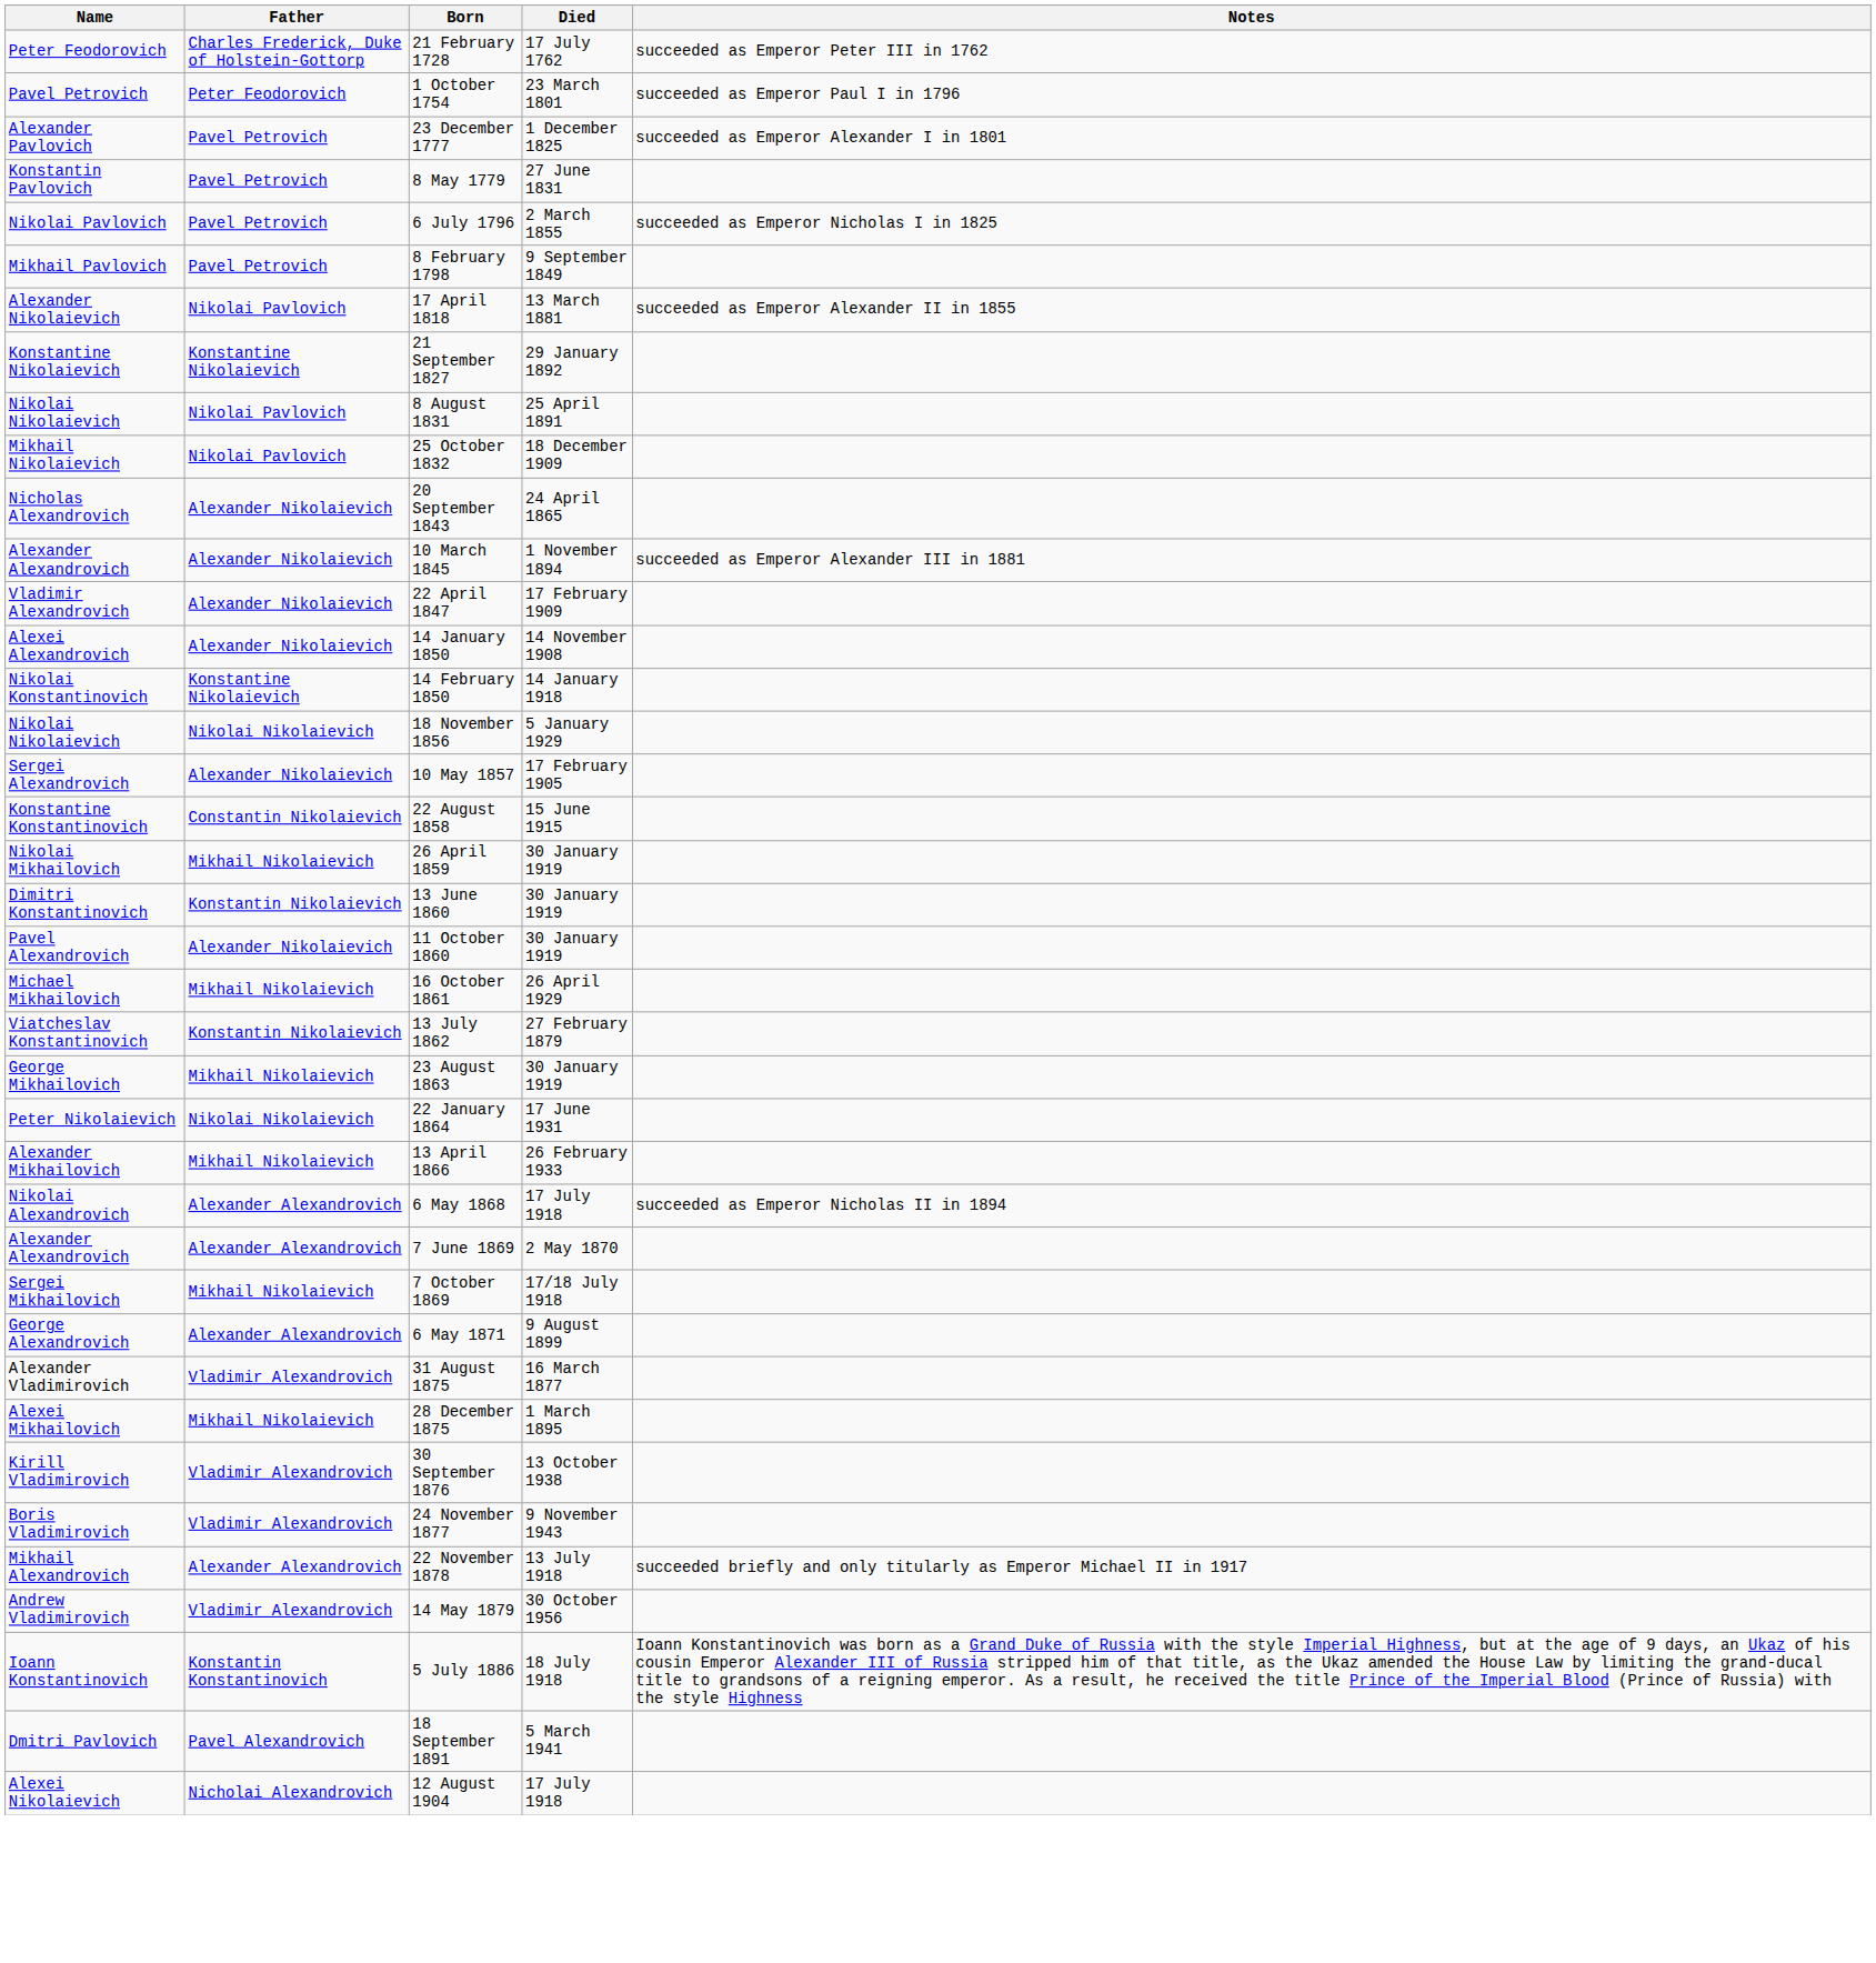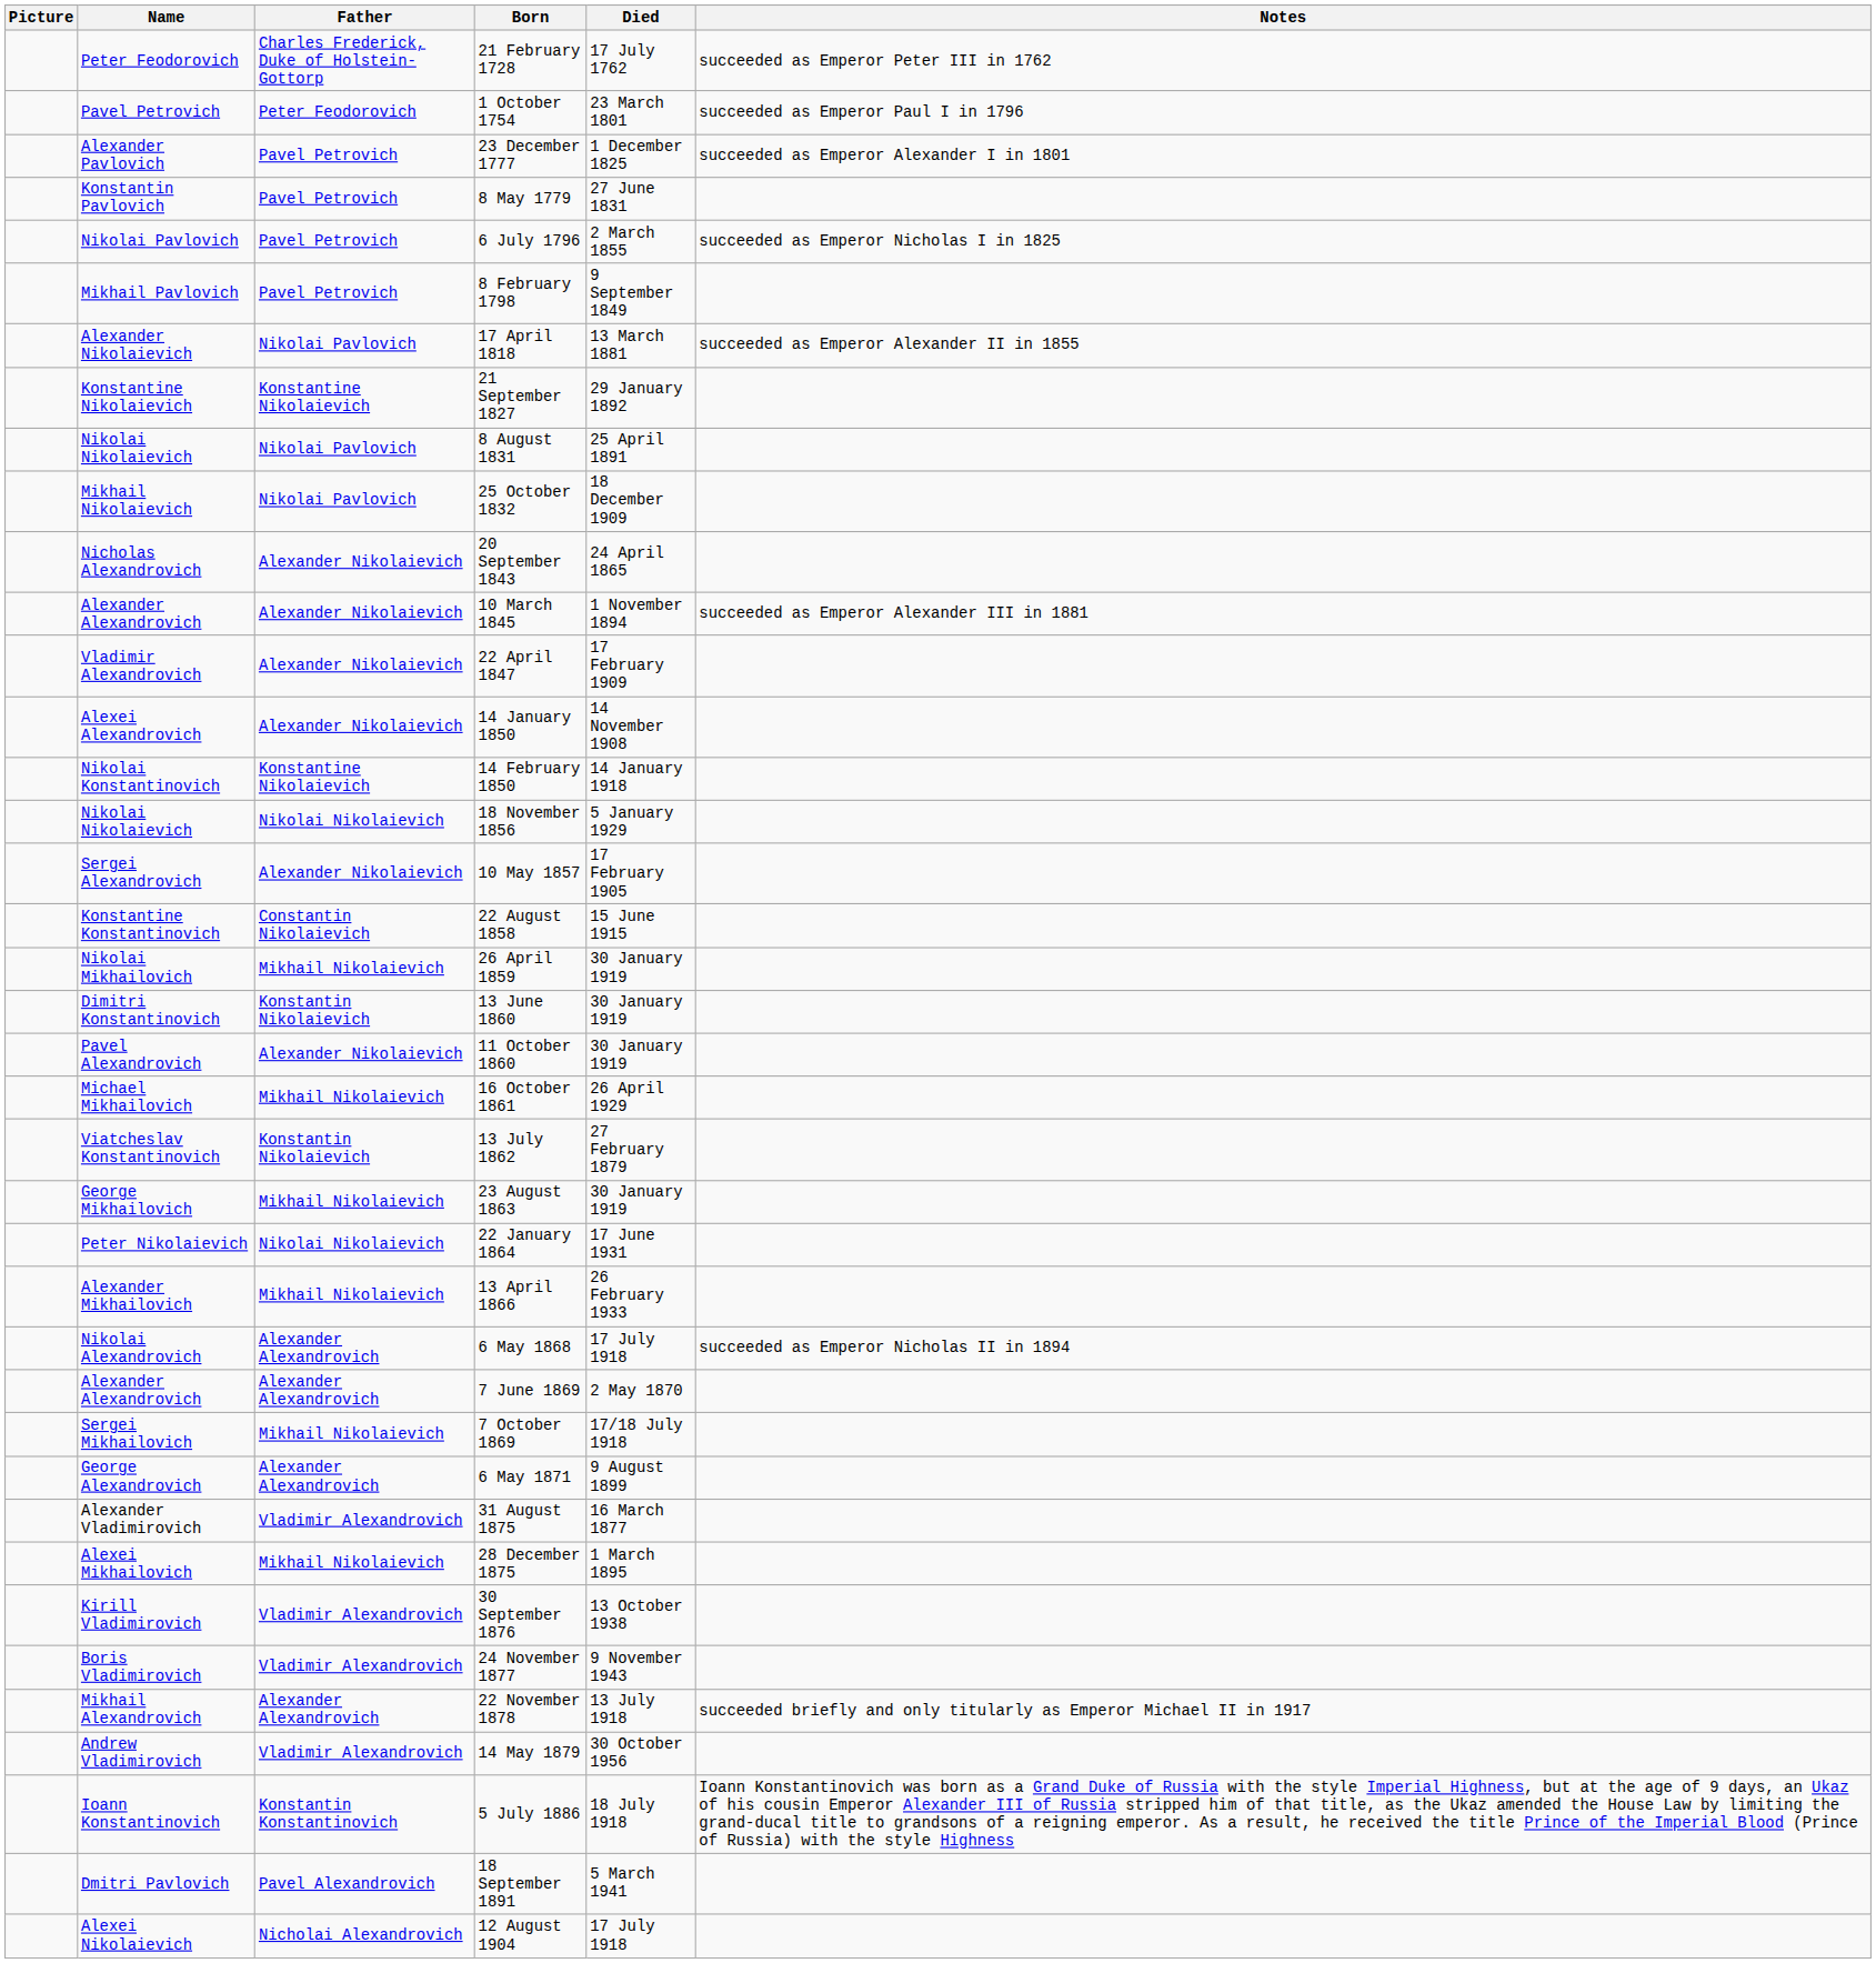 <table class="sortable wikitable">
 <tr>
+<th>Picture</th>
 <th>Name</th>
 <th>Father</th>
 <th>Born</th>
 <th>Died</th>
 <th>Notes</th>
 </tr>
 <tr>
+<td></td>
 <td><a href='#'>Peter Feodorovich</a></td>
 <td><a href='#'>Charles Frederick, Duke of Holstein-Gottorp</a></td>
 <td>21 February 1728</td>
 <td>17 July 1762</td>
 <td>succeeded as Emperor Peter III in 1762</td>
 </tr>
 <tr>
+<td></td>
 <td><a href='#'>Pavel Petrovich</a></td>
 <td><a href='#'>Peter Feodorovich</a></td>
 <td>1 October 1754</td>
 <td>23 March 1801</td>
 <td>succeeded as Emperor Paul I in 1796</td>
 </tr>
 <tr>
+<td></td>
 <td><a href='#'>Alexander Pavlovich</a></td>
 <td><a href='#'>Pavel Petrovich</a></td>
 <td>23 December 1777</td>
 <td>1 December 1825</td>
 <td>succeeded as Emperor Alexander I in 1801</td>
 </tr>
 <tr>
+<td></td>
 <td><a href='#'>Konstantin Pavlovich</a></td>
 <td><a href='#'>Pavel Petrovich</a></td>
 <td>8 May 1779</td>
 <td>27 June 1831</td>
 <td> </td>
 </tr>
 <tr>
+<td></td>
 <td><a href='#'>Nikolai Pavlovich</a></td>
 <td><a href='#'>Pavel Petrovich</a></td>
 <td>6 July 1796</td>
 <td>2 March 1855</td>
 <td>succeeded as Emperor Nicholas I in 1825</td>
 </tr>
 <tr>
+<td></td>
 <td><a href='#'>Mikhail Pavlovich</a></td>
 <td><a href='#'>Pavel Petrovich</a></td>
 <td>8 February 1798</td>
 <td>9 September 1849</td>
 <td> </td>
 </tr>
 <tr>
+<td></td>
 <td><a href='#'>Alexander Nikolaievich</a></td>
 <td><a href='#'>Nikolai Pavlovich</a></td>
 <td>17 April 1818</td>
 <td>13 March 1881</td>
 <td>succeeded as Emperor Alexander II in 1855</td>
 </tr>
 <tr>
+<td></td>
 <td><a href='#'>Konstantine Nikolaievich</a></td>
 <td><a href='#'>Konstantine Nikolaievich</a></td>
 <td>21 September 1827</td>
 <td>29 January 1892</td>
 <td> </td>
 </tr>
 <tr>
+<td></td>
 <td><a href='#'>Nikolai Nikolaievich</a></td>
 <td><a href='#'>Nikolai Pavlovich</a></td>
 <td>8 August 1831</td>
 <td>25 April 1891</td>
 <td> </td>
 </tr>
 <tr>
+<td></td>
 <td><a href='#'>Mikhail Nikolaievich</a></td>
 <td><a href='#'>Nikolai Pavlovich</a></td>
 <td>25 October 1832</td>
 <td>18 December 1909</td>
 <td> </td>
 </tr>
 <tr>
+<td></td>
 <td><a href='#'>Nicholas Alexandrovich</a></td>
 <td><a href='#'>Alexander Nikolaievich</a></td>
 <td>20 September 1843</td>
 <td>24 April 1865</td>
 <td> </td>
 </tr>
 <tr>
+<td></td>
 <td><a href='#'>Alexander Alexandrovich</a></td>
 <td><a href='#'>Alexander Nikolaievich</a></td>
 <td>10 March 1845</td>
 <td>1 November 1894</td>
 <td>succeeded as Emperor Alexander III in 1881</td>
 </tr>
 <tr>
+<td></td>
 <td><a href='#'>Vladimir Alexandrovich</a></td>
 <td><a href='#'>Alexander Nikolaievich</a></td>
 <td>22 April 1847</td>
 <td>17 February 1909</td>
 <td> </td>
 </tr>
 <tr>
+<td></td>
 <td><a href='#'>Alexei Alexandrovich</a></td>
 <td><a href='#'>Alexander Nikolaievich</a></td>
 <td>14 January 1850</td>
 <td>14 November 1908</td>
 <td> </td>
 </tr>
 <tr>
+<td></td>
 <td><a href='#'>Nikolai Konstantinovich</a></td>
 <td><a href='#'>Konstantine Nikolaievich</a></td>
 <td>14 February 1850</td>
 <td>14 January 1918</td>
 <td> </td>
 </tr>
 <tr>
+<td></td>
 <td><a href='#'>Nikolai Nikolaievich</a></td>
 <td><a href='#'>Nikolai Nikolaievich</a></td>
 <td>18 November 1856</td>
 <td>5 January 1929</td>
 <td> </td>
 </tr>
 <tr>
+<td></td>
 <td><a href='#'>Sergei Alexandrovich</a></td>
 <td><a href='#'>Alexander Nikolaievich</a></td>
 <td>10 May 1857</td>
 <td>17 February 1905</td>
 <td> </td>
 </tr>
 <tr>
+<td></td>
 <td><a href='#'>Konstantine Konstantinovich</a></td>
 <td><a href='#'>Constantin Nikolaievich</a></td>
 <td>22 August 1858</td>
 <td>15 June 1915</td>
 <td> </td>
 </tr>
 <tr>
+<td></td>
 <td><a href='#'>Nikolai Mikhailovich</a></td>
 <td><a href='#'>Mikhail Nikolaievich</a></td>
 <td>26 April 1859</td>
 <td>30 January 1919</td>
 <td> </td>
 </tr>
 <tr>
+<td></td>
 <td><a href='#'>Dimitri Konstantinovich</a></td>
 <td><a href='#'>Konstantin Nikolaievich</a></td>
 <td>13 June 1860</td>
 <td>30 January 1919</td>
 <td> </td>
 </tr>
 <tr>
+<td></td>
 <td><a href='#'>Pavel Alexandrovich</a></td>
 <td><a href='#'>Alexander Nikolaievich</a></td>
 <td>11 October 1860</td>
 <td>30 January 1919</td>
 <td> </td>
 </tr>
 <tr>
+<td></td>
 <td><a href='#'>Michael Mikhailovich</a></td>
 <td><a href='#'>Mikhail Nikolaievich</a></td>
 <td>16 October 1861</td>
 <td>26 April 1929</td>
 <td> </td>
 </tr>
 <tr>
+<td></td>
 <td><a href='#'>Viatcheslav Konstantinovich</a></td>
 <td><a href='#'>Konstantin Nikolaievich</a></td>
 <td>13 July 1862</td>
 <td>27 February 1879</td>
 <td> </td>
 </tr>
 <tr>
+<td></td>
 <td><a href='#'>George Mikhailovich</a></td>
 <td><a href='#'>Mikhail Nikolaievich</a></td>
 <td>23 August 1863</td>
 <td>30 January 1919</td>
 <td> </td>
 </tr>
 <tr>
+<td></td>
 <td><a href='#'>Peter Nikolaievich</a></td>
 <td><a href='#'>Nikolai Nikolaievich</a></td>
 <td>22 January 1864</td>
 <td>17 June 1931</td>
 <td> </td>
 </tr>
 <tr>
+<td></td>
 <td><a href='#'>Alexander Mikhailovich</a></td>
 <td><a href='#'>Mikhail Nikolaievich</a></td>
 <td>13 April 1866</td>
 <td>26 February 1933</td>
 <td> </td>
 </tr>
 <tr>
+<td></td>
 <td><a href='#'>Nikolai Alexandrovich</a></td>
 <td><a href='#'>Alexander Alexandrovich</a></td>
 <td>6 May 1868</td>
 <td>17 July 1918</td>
 <td>succeeded as Emperor Nicholas II in 1894</td>
 </tr>
 <tr>
+<td></td>
 <td><a href='#'>Alexander Alexandrovich</a></td>
 <td><a href='#'>Alexander Alexandrovich</a></td>
 <td>7 June 1869</td>
 <td>2 May 1870</td>
 <td> </td>
 </tr>
 <tr>
+<td></td>
 <td><a href='#'>Sergei Mikhailovich</a></td>
 <td><a href='#'>Mikhail Nikolaievich</a></td>
 <td>7 October 1869</td>
 <td>17/18 July 1918</td>
 <td> </td>
 </tr>
 <tr>
+<td></td>
 <td><a href='#'>George Alexandrovich</a></td>
 <td><a href='#'>Alexander Alexandrovich</a></td>
 <td>6 May 1871</td>
 <td>9 August 1899</td>
 <td> </td>
 </tr>
 <tr>
+<td></td>
 <td>Alexander Vladimirovich</td>
 <td><a href='#'>Vladimir Alexandrovich</a></td>
 <td>31 August 1875</td>
 <td>16 March 1877</td>
 <td> </td>
 </tr>
 <tr>
+<td></td>
 <td><a href='#'>Alexei Mikhailovich</a></td>
 <td><a href='#'>Mikhail Nikolaievich</a></td>
 <td>28 December 1875</td>
 <td>1 March 1895</td>
 <td> </td>
 </tr>
 <tr>
+<td></td>
 <td><a href='#'>Kirill Vladimirovich</a></td>
 <td><a href='#'>Vladimir Alexandrovich</a></td>
 <td>30 September 1876</td>
 <td>13 October 1938</td>
 <td> </td>
 </tr>
 <tr>
+<td></td>
 <td><a href='#'>Boris Vladimirovich</a></td>
 <td><a href='#'>Vladimir Alexandrovich</a></td>
 <td>24 November 1877</td>
 <td>9 November 1943</td>
 <td> </td>
 </tr>
 <tr>
+<td></td>
 <td><a href='#'>Mikhail Alexandrovich</a></td>
 <td><a href='#'>Alexander Alexandrovich</a></td>
 <td>22 November 1878</td>
 <td>13 July 1918</td>
 <td>succeeded briefly and only titularly as Emperor Michael II in 1917</td>
 </tr>
 <tr>
+<td></td>
 <td><a href='#'>Andrew Vladimirovich</a></td>
 <td><a href='#'>Vladimir Alexandrovich</a></td>
 <td>14 May 1879</td>
 <td>30 October 1956</td>
 <td> </td>
 </tr>
 <tr>
+<td></td>
 <td><a href='#'>Ioann Konstantinovich</a></td>
 <td><a href='#'>Konstantin Konstantinovich</a></td>
 <td>5 July 1886</td>
 <td>18 July 1918</td>
 <td>Ioann Konstantinovich was born as a <a href='#'>Grand Duke of Russia</a> with the style <a href='#'>Imperial Highness</a>, but at the age of 9 days, an <a href='#'>Ukaz</a> of his cousin Emperor <a href='#'>Alexander III of Russia</a> stripped him of that title, as the Ukaz amended the House Law by limiting the grand-ducal title to grandsons of a reigning emperor. As a result, he received the title <a href='#'>Prince of the Imperial Blood</a> (Prince of Russia) with the style <a href='#'>Highness</a></td>
 </tr>
 <tr>
+<td></td>
 <td><a href='#'>Dmitri Pavlovich</a></td>
 <td><a href='#'>Pavel Alexandrovich</a></td>
 <td>18 September 1891</td>
 <td>5 March 1941</td>
 <td> </td>
 </tr>
 <tr>
+<td></td>
 <td><a href='#'>Alexei Nikolaievich</a></td>
 <td><a href='#'>Nicholai Alexandrovich</a></td>
 <td>12 August 1904</td>
 <td>17 July 1918</td>
 <td> </td>
 </tr>
 </table>
